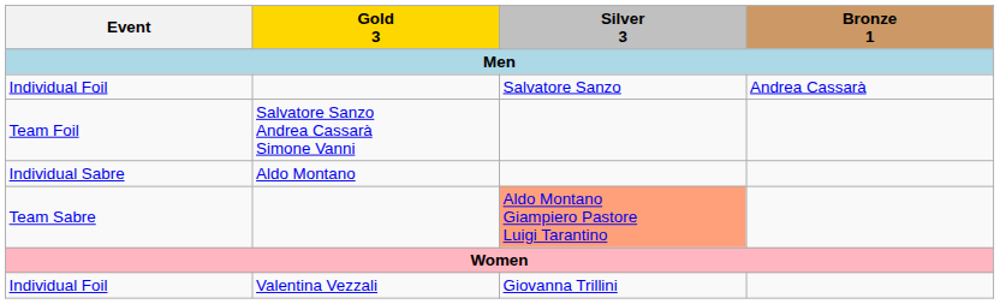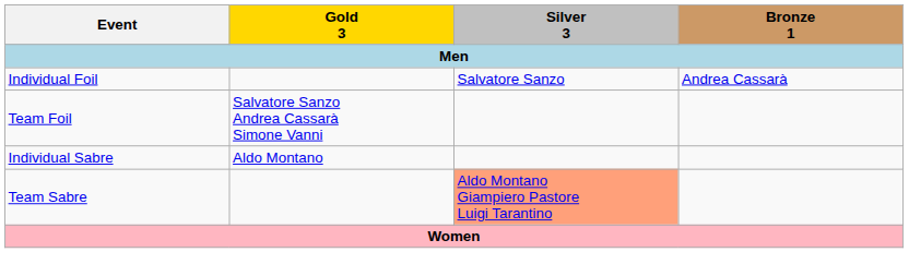 <table class="wikitable" width=70% style="font-size:90%; text-align:left;">
 <tr>
 <th width=25%>Event</th>
 <th width=25% style="background-color:gold">Gold<br>3</th>
 <th width=25% style="background-color:silver">Silver<br>3</th>
 <th width=25% style="background-color:#cc9966">Bronze<br>1</th>
 </tr>
 <tr>
 <td colspan=4 align=center bgcolor=lightblue><strong>Men</strong></td>
 </tr>
 <tr>
 <td><a href='#'>Individual Foil</a></td>
 <td></td>
 <td><a href='#'>Salvatore Sanzo</a></td>
 <td><a href='#'>Andrea Cassarà</a></td>
 </tr>
 <tr>
 <td><a href='#'>Team Foil</a></td>
 <td><a href='#'>Salvatore Sanzo</a><br><a href='#'>Andrea Cassarà</a><br><a href='#'>Simone Vanni</a></td>
 <td></td>
 <td></td>
 </tr>
 <tr>
 <td><a href='#'>Individual Sabre</a></td>
 <td><a href='#'>Aldo Montano</a></td>
 <td></td>
 <td></td>
 </tr>
 <tr>
 <td><a href='#'>Team Sabre</a></td>
 <td></td>
 <td style="background: lightsalmon;"><a href='#'>Aldo Montano</a><br><a href='#'>Giampiero Pastore</a><br><a href='#'>Luigi Tarantino</a></td>
 <td></td>
 </tr>
 <tr>
 <td colspan=4 align=center bgcolor=lightpink><strong>Women</strong></td>
 </tr>
-<tr>
-<td><a href='#'>Individual Foil</a></td>
-<td><a href='#'>Valentina Vezzali</a></td>
-<td><a href='#'>Giovanna Trillini</a></td>
-<td></td>
-</tr>
 </table>
